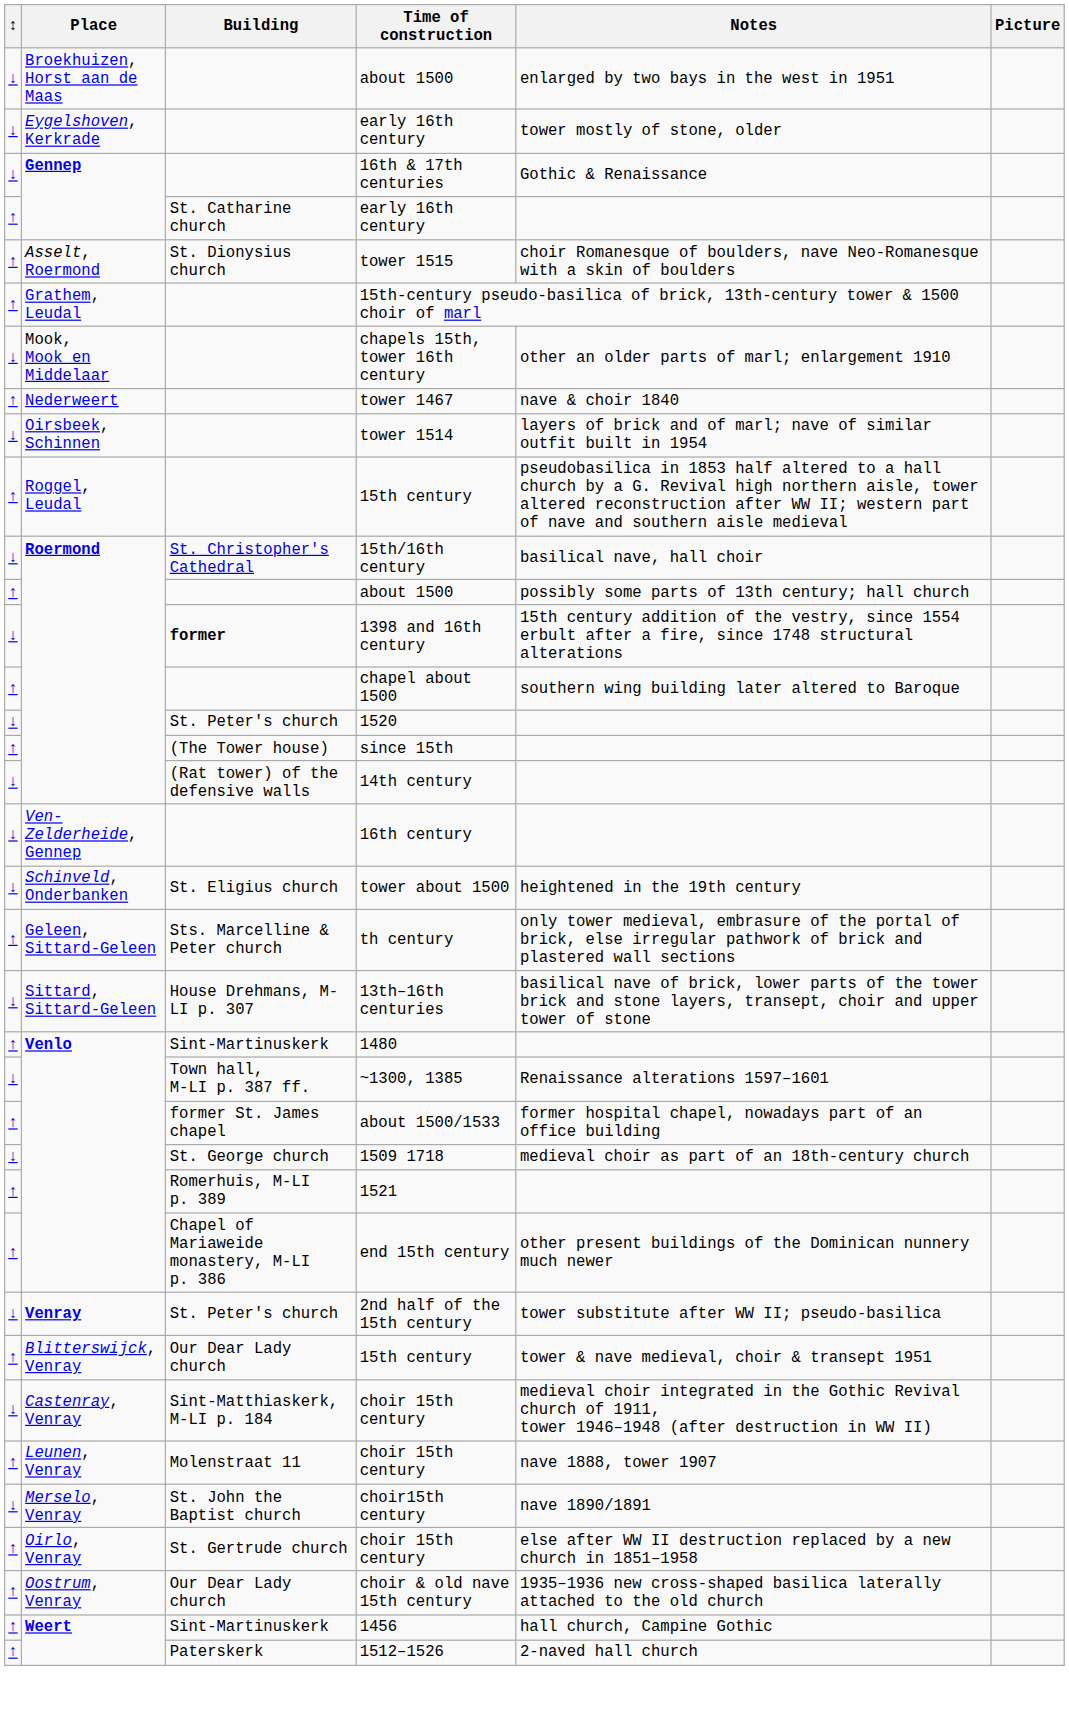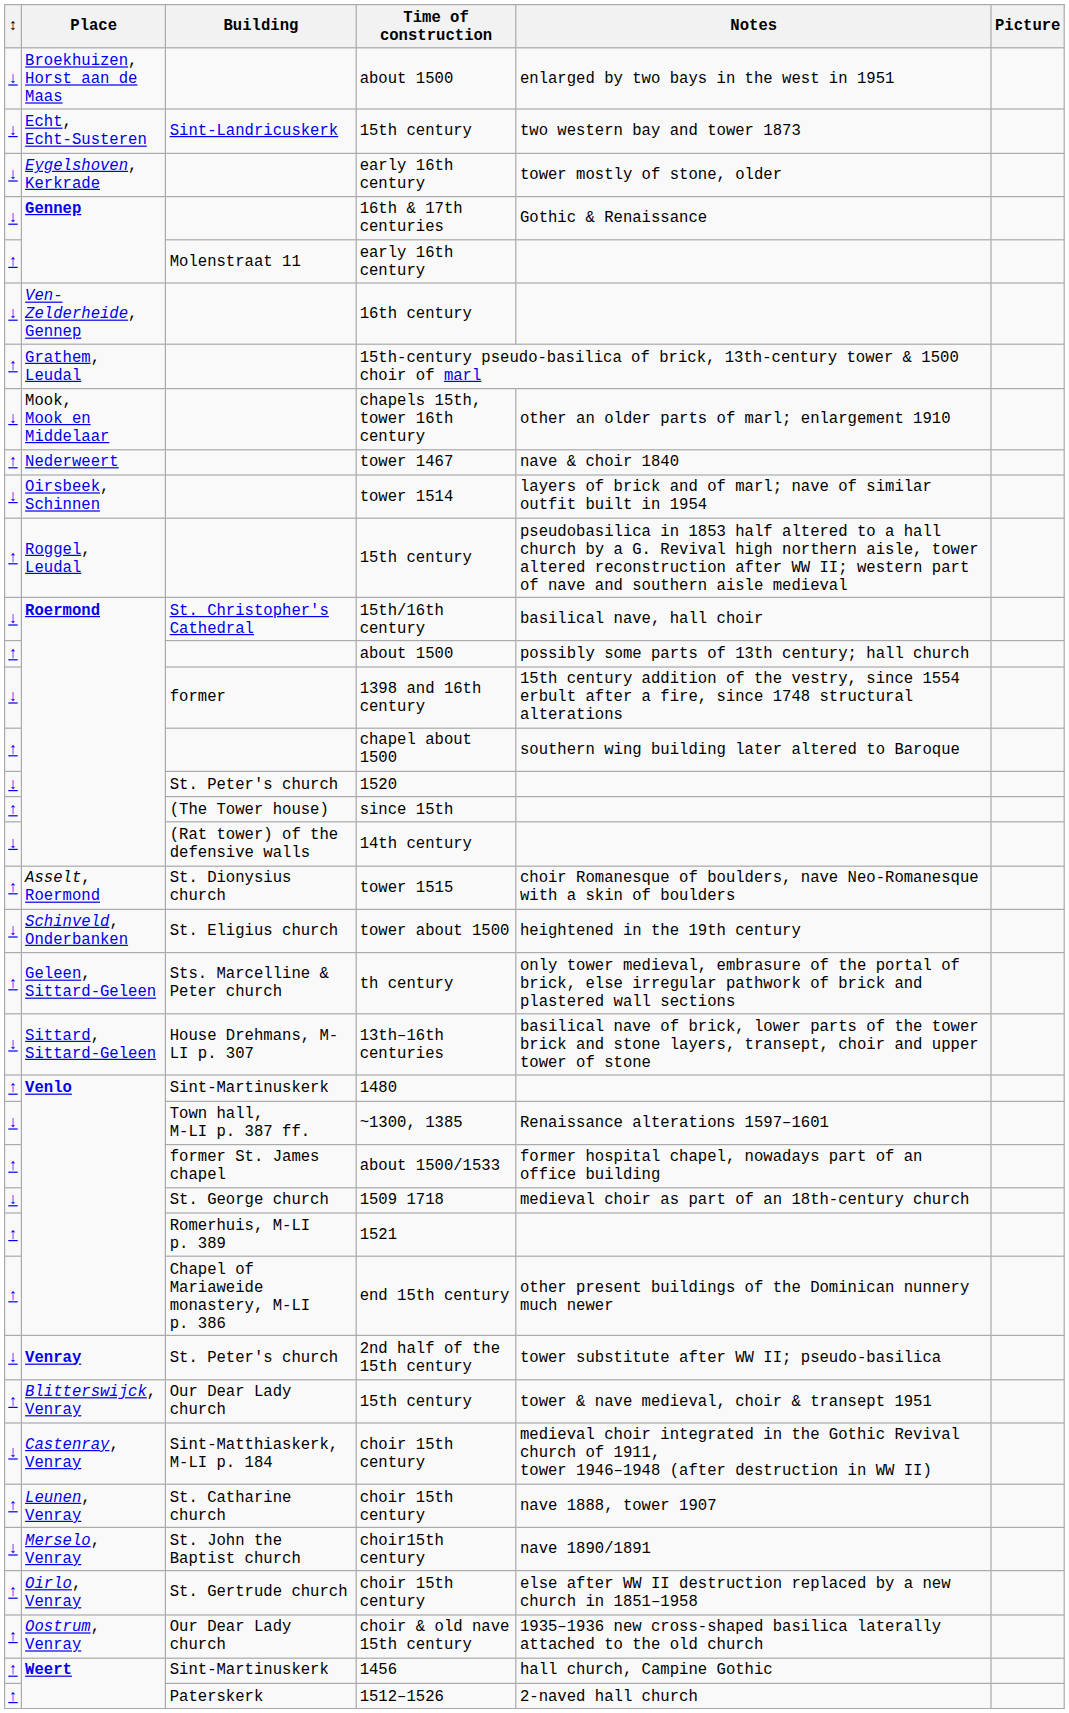 <table class="wikitable"  style="border:2px; width:100%;">
 <tr>
 <th>↕</th>
 <th>Place</th>
 <th>Building</th>
 <th>Time of construction</th>
 <th>Notes</th>
 <th>Picture</th>
 </tr>
 <tr>
 <td><a href='#'>↓</a></td>
 <td><a href='#'>Broekhuizen</a>,<br><a href='#'>Horst aan de Maas</a></td>
 <td></td>
 <td>about 1500</td>
 <td>enlarged by two bays in the west in 1951</td>
+<td></td>
+</tr>
+<tr>
+<td><a href='#'>↓</a></td>
+<td><a href='#'>Echt</a>,<br><a href='#'>Echt-Susteren</a></td>
+<td><a href='#'>Sint-Landricuskerk</a></td>
+<td>15th century</td>
+<td>two western bay and tower 1873</td>
 <td></td>
 </tr>
 <tr>
 <td><a href='#'>↓</a></td>
 <td><em><a href='#'>Eygelshoven</a></em>,<br><a href='#'>Kerkrade</a></td>
 <td></td>
 <td>early 16th century</td>
 <td>tower mostly of stone, older</td>
 <td></td>
 </tr>
 <tr>
 <td><a href='#'>↓</a></td>
 <td valign=top rowspan=2><strong><a href='#'>Gennep</a></strong></td>
 <td></td>
 <td>16th & 17th centuries</td>
 <td>Gothic & Renaissance</td>
 <td></td>
 </tr>
 <tr>
 <td><a href='#'>↑</a></td>
-<td>St. Catharine church</td>
+<td>Molenstraat 11</td>
 <td>early 16th century</td>
 <td></td>
 <td></td>
 </tr>
 <tr>
-<td><a href='#'>↑</a></td>
-<td><em>Asselt</em>,<br><a href='#'>Roermond</a></td>
-<td>St. Dionysius church</td>
-<td>tower 1515</td>
-<td>choir Romanesque of boulders, nave Neo-Romanesque with a skin of boulders</td>
+<td><a href='#'>↓</a></td>
+<td><em><a href='#'>Ven-Zelderheide</a></em>,<br><a href='#'>Gennep</a></td>
+<td></td>
+<td>16th century</td>
+<td></td>
 <td></td>
 </tr>
 <tr>
 <td><a href='#'>↑</a></td>
 <td><a href='#'>Grathem</a>,<br><a href='#'>Leudal</a></td>
 <td></td>
 <td colspan="2">15th-century pseudo-basilica of brick, 13th-century tower & 1500 choir of <a href='#'>marl</a></td>
 <td><br></td>
 </tr>
 <tr>
 <td><a href='#'>↓</a></td>
 <td>Mook,<br><a href='#'>Mook en Middelaar</a></td>
 <td></td>
 <td>chapels 15th, tower 16th century</td>
 <td>other an older parts of marl; enlargement 1910</td>
 <td></td>
 </tr>
 <tr>
 <td><a href='#'>↑</a></td>
 <td><a href='#'>Nederweert</a></td>
 <td></td>
 <td>tower 1467</td>
 <td>nave & choir 1840</td>
 <td></td>
 </tr>
 <tr>
 <td><a href='#'>↓</a></td>
 <td><a href='#'>Oirsbeek</a>,<br><a href='#'>Schinnen</a></td>
 <td></td>
 <td>tower 1514</td>
 <td>layers of brick and of marl; nave of similar outfit built in 1954</td>
 <td></td>
 </tr>
 <tr>
 <td><a href='#'>↑</a></td>
 <td><a href='#'>Roggel</a>,<br><a href='#'>Leudal</a></td>
 <td></td>
 <td>15th century</td>
 <td>pseudobasilica in 1853 half altered to a hall church by a G. Revival high northern aisle, tower altered reconstruction after WW II; western part of nave and southern aisle medieval</td>
 <td></td>
 </tr>
 <tr>
 <td><a href='#'>↓</a></td>
 <td rowspan="7" valign="top"><strong><a href='#'>Roermond</a></strong></td>
 <td><a href='#'>St. Christopher's Cathedral</a></td>
 <td>15th/16th century</td>
 <td>basilical nave, hall choir</td>
 <td></td>
 </tr>
 <tr>
 <td><a href='#'>↑</a></td>
 <td></td>
 <td>about 1500</td>
 <td>possibly some parts of 13th century; hall church</td>
 <td></td>
 </tr>
 <tr>
 <td><a href='#'>↓</a></td>
-<td><strong>former </strong></td>
+<td>former </td>
 <td>1398 and 16th century</td>
 <td>15th century addition of the vestry, since 1554 erbult after a fire, since 1748 structural alterations</td>
 <td></td>
 </tr>
 <tr>
 <td><a href='#'>↑</a></td>
 <td></td>
 <td>chapel about 1500</td>
 <td>southern wing building later altered to Baroque</td>
 <td></td>
 </tr>
 <tr>
 <td><a href='#'>↓</a></td>
 <td>St. Peter's church</td>
 <td>1520</td>
 <td></td>
 <td></td>
 </tr>
 <tr>
 <td><a href='#'>↑</a></td>
 <td> (The Tower house)</td>
 <td>since 15th</td>
 <td></td>
 <td></td>
 </tr>
 <tr>
 <td><a href='#'>↓</a></td>
 <td> (Rat tower) of the defensive walls</td>
 <td>14th century</td>
 <td></td>
 <td></td>
 </tr>
 <tr>
-<td><a href='#'>↓</a></td>
-<td><em><a href='#'>Ven-Zelderheide</a></em>,<br><a href='#'>Gennep</a></td>
-<td></td>
-<td>16th century</td>
-<td></td>
+<td><a href='#'>↑</a></td>
+<td><em>Asselt</em>,<br><a href='#'>Roermond</a></td>
+<td>St. Dionysius church</td>
+<td>tower 1515</td>
+<td>choir Romanesque of boulders, nave Neo-Romanesque with a skin of boulders</td>
 <td></td>
 </tr>
 <tr>
 <td><a href='#'>↓</a></td>
 <td><em><a href='#'>Schinveld</a></em>,<br><a href='#'>Onderbanken</a></td>
 <td>St. Eligius church</td>
 <td>tower about 1500</td>
 <td>heightened in the 19th century</td>
 <td></td>
 </tr>
 <tr>
 <td><a href='#'>↑</a></td>
 <td><a href='#'>Geleen</a>,<br><a href='#'>Sittard-Geleen</a></td>
 <td>Sts. Marcelline & Peter church</td>
 <td>th century</td>
 <td>only tower medieval, embrasure of the portal of brick, else irregular pathwork of brick and plastered wall sections</td>
 <td></td>
 </tr>
 <tr>
 <td><a href='#'>↓</a></td>
 <td><a href='#'>Sittard</a>,<br><a href='#'>Sittard-Geleen</a></td>
 <td>House Drehmans, M-LI p. 307</td>
 <td>13th–16th centuries</td>
 <td>basilical nave of brick, lower parts of the tower brick and stone layers, transept, choir and upper tower of stone</td>
 <td></td>
 </tr>
 <tr>
 <td><a href='#'>↑</a></td>
 <td rowspan="6" valign="top"><strong><a href='#'>Venlo</a></strong></td>
 <td>Sint-Martinuskerk</td>
 <td>1480</td>
 <td></td>
 <td></td>
 </tr>
 <tr>
 <td><a href='#'>↓</a></td>
 <td>Town hall,<br>M-LI p. 387 ff.</td>
 <td>~1300, 1385</td>
 <td>Renaissance alterations 1597–1601</td>
 <td></td>
 </tr>
 <tr>
 <td><a href='#'>↑</a></td>
 <td>former St. James chapel</td>
 <td>about 1500/1533</td>
 <td>former hospital chapel, nowadays part of an office building</td>
 <td></td>
 </tr>
 <tr>
 <td><a href='#'>↓</a></td>
 <td>St. George church</td>
 <td>1509 1718</td>
 <td>medieval choir as part of an 18th-century church</td>
 <td></td>
 </tr>
 <tr>
 <td><a href='#'>↑</a></td>
 <td>Romerhuis, M-LI p. 389</td>
 <td>1521</td>
 <td></td>
 <td></td>
 </tr>
 <tr>
 <td><a href='#'>↑</a></td>
 <td>Chapel of Mariaweide monastery, M-LI p. 386</td>
 <td>end 15th century</td>
 <td>other present buildings of the Dominican nunnery much newer</td>
 <td></td>
 </tr>
 <tr>
 <td><a href='#'>↓</a></td>
 <td><strong><a href='#'>Venray</a></strong></td>
 <td>St. Peter's church</td>
 <td>2nd half of the 15th century</td>
 <td>tower substitute after WW II; pseudo-basilica</td>
 <td></td>
 </tr>
 <tr>
 <td><a href='#'>↑</a></td>
 <td><em><a href='#'>Blitterswijck</a></em>,<br><a href='#'>Venray</a></td>
 <td>Our Dear Lady church</td>
 <td>15th century</td>
 <td>tower & nave medieval, choir & transept 1951</td>
 <td></td>
 </tr>
 <tr>
 <td><a href='#'>↓</a></td>
 <td><em><a href='#'>Castenray</a></em>,<br><a href='#'>Venray</a></td>
 <td>Sint-Matthiaskerk, M-LI p. 184</td>
 <td>choir 15th century</td>
 <td>medieval choir integrated in the Gothic Revival church of 1911,<br>tower 1946–1948 (after destruction in WW II)</td>
 <td></td>
 </tr>
 <tr>
 <td><a href='#'>↑</a></td>
 <td><em><a href='#'>Leunen</a></em>,<br><a href='#'>Venray</a></td>
-<td>Molenstraat 11</td>
+<td>St. Catharine church</td>
 <td>choir 15th century</td>
 <td>nave 1888, tower 1907</td>
 <td></td>
 </tr>
 <tr>
 <td><a href='#'>↓</a></td>
 <td><em><a href='#'>Merselo</a></em>,<br><a href='#'>Venray</a></td>
 <td>St. John the Baptist church</td>
 <td>choir15th century</td>
 <td>nave 1890/1891</td>
 <td></td>
 </tr>
 <tr>
 <td><a href='#'>↑</a></td>
 <td><em><a href='#'>Oirlo</a></em>,<br><a href='#'>Venray</a></td>
 <td>St. Gertrude church</td>
 <td>choir 15th century</td>
 <td>else after WW II destruction replaced by a new church in 1851–1958</td>
 <td></td>
 </tr>
 <tr>
 <td><a href='#'>↑</a></td>
 <td><em><a href='#'>Oostrum</a></em>,<br><a href='#'>Venray</a></td>
 <td>Our Dear Lady church</td>
 <td>choir & old nave 15th century</td>
 <td>1935–1936 new cross-shaped basilica laterally attached to the old church</td>
 <td></td>
 </tr>
 <tr>
 <td><a href='#'>↑</a></td>
 <td rowspan="2" valign="top"><strong><a href='#'>Weert</a></strong></td>
 <td>Sint-Martinuskerk</td>
 <td>1456</td>
 <td>hall church, Campine Gothic</td>
 <td></td>
 </tr>
 <tr>
 <td><a href='#'>↑</a></td>
 <td>Paterskerk</td>
 <td>1512–1526</td>
 <td>2-naved hall church</td>
 <td></td>
 </tr>
 </table>
